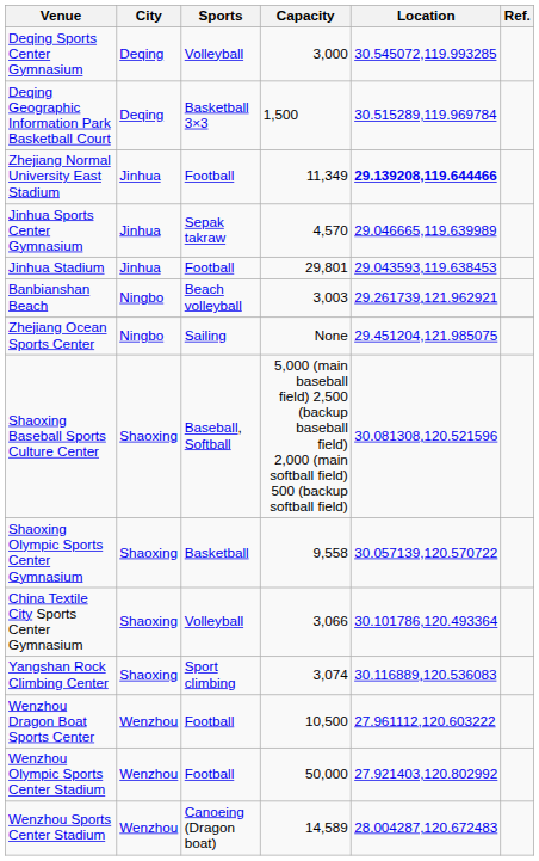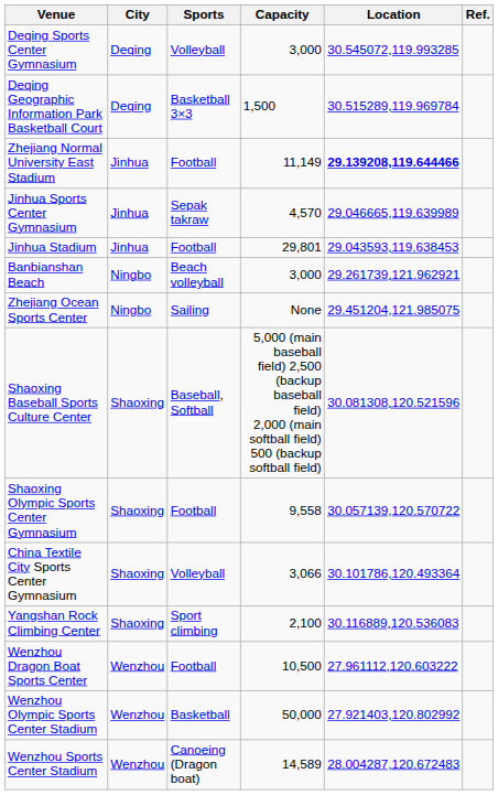 <table class="wikitable sortable">
 <tr>
 <th>Venue</th>
 <th>City</th>
 <th>Sports</th>
 <th>Capacity</th>
 <th>Location</th>
 <th>Ref.</th>
 </tr>
 <tr>
 <td><a href='#'>Deqing Sports Center Gymnasium</a></td>
 <td><a href='#'>Deqing</a></td>
 <td><a href='#'>Volleyball</a></td>
 <td align=right>3,000</td>
 <td><a href='#'>30.545072,119.993285</a></td>
 <td></td>
 </tr>
 <tr>
 <td><a href='#'>Deqing Geographic Information Park Basketball Court</a></td>
 <td><a href='#'>Deqing</a></td>
 <td><a href='#'>Basketball 3×3</a></td>
 <td>1,500</td>
 <td><a href='#'>30.515289,119.969784</a></td>
 <td></td>
 </tr>
 <tr>
 <td><a href='#'>Zhejiang Normal University East Stadium</a></td>
 <td><a href='#'>Jinhua</a></td>
 <td><a href='#'>Football</a></td>
-<td align="right">11,349</td>
+<td align="right">11,149</td>
 <td><strong><a href='#'>29.139208,119.644466</a></strong></td>
 <td></td>
 </tr>
 <tr>
 <td><a href='#'>Jinhua Sports Center Gymnasium</a></td>
 <td><a href='#'>Jinhua</a></td>
 <td><a href='#'>Sepak takraw</a></td>
 <td align="right">4,570</td>
 <td><a href='#'>29.046665,119.639989</a></td>
 <td></td>
 </tr>
 <tr>
 <td><a href='#'>Jinhua Stadium</a></td>
 <td><a href='#'>Jinhua</a></td>
 <td><a href='#'>Football</a></td>
 <td align="right">29,801</td>
 <td><a href='#'>29.043593,119.638453</a></td>
 <td></td>
 </tr>
 <tr>
 <td><a href='#'>Banbianshan Beach</a></td>
 <td><a href='#'>Ningbo</a></td>
 <td><a href='#'>Beach volleyball</a></td>
-<td align="right">3,003</td>
+<td align="right">3,000</td>
 <td><a href='#'>29.261739,121.962921</a></td>
 <td></td>
 </tr>
 <tr>
 <td><a href='#'>Zhejiang Ocean Sports Center</a></td>
 <td><a href='#'>Ningbo</a></td>
 <td><a href='#'>Sailing</a></td>
 <td align="right">None</td>
 <td><a href='#'>29.451204,121.985075</a></td>
 <td></td>
 </tr>
 <tr>
 <td><a href='#'>Shaoxing Baseball Sports Culture Center</a></td>
 <td><a href='#'>Shaoxing</a></td>
 <td><a href='#'>Baseball</a>, <a href='#'>Softball</a></td>
 <td align="right">5,000 (main baseball field)   2,500 (backup baseball field)<br>2,000 (main softball field) 500 (backup softball field)</td>
 <td><a href='#'>30.081308,120.521596</a></td>
 <td></td>
 </tr>
 <tr>
 <td><a href='#'>Shaoxing Olympic Sports Center Gymnasium</a></td>
 <td><a href='#'>Shaoxing</a></td>
-<td><a href='#'>Basketball</a></td>
+<td><a href='#'>Football</a></td>
 <td align="right">9,558</td>
 <td><a href='#'>30.057139,120.570722</a></td>
 <td></td>
 </tr>
 <tr>
 <td><a href='#'>China Textile City</a> Sports Center Gymnasium</td>
 <td><a href='#'>Shaoxing</a></td>
 <td><a href='#'>Volleyball</a></td>
 <td align="right">3,066</td>
 <td><a href='#'>30.101786,120.493364</a></td>
 <td></td>
 </tr>
 <tr>
 <td><a href='#'>Yangshan Rock Climbing Center</a></td>
 <td><a href='#'>Shaoxing</a></td>
 <td><a href='#'>Sport climbing</a></td>
-<td align="right">3,074</td>
+<td align="right">2,100</td>
 <td><a href='#'>30.116889,120.536083</a></td>
 <td></td>
 </tr>
 <tr>
 <td><a href='#'>Wenzhou Dragon Boat Sports Center</a></td>
 <td><a href='#'>Wenzhou</a></td>
 <td><a href='#'>Football</a></td>
 <td align="right">10,500</td>
 <td><a href='#'>27.961112,120.603222</a></td>
 <td></td>
 </tr>
 <tr>
 <td><a href='#'>Wenzhou Olympic Sports Center Stadium</a></td>
 <td><a href='#'>Wenzhou</a></td>
-<td><a href='#'>Football</a></td>
+<td><a href='#'>Basketball</a></td>
 <td align="right">50,000</td>
 <td><a href='#'>27.921403,120.802992</a></td>
 <td></td>
 </tr>
 <tr>
 <td><a href='#'>Wenzhou Sports Center Stadium</a></td>
 <td><a href='#'>Wenzhou</a></td>
 <td><a href='#'>Canoeing</a> (Dragon boat)</td>
 <td align="right">14,589</td>
 <td><a href='#'>28.004287,120.672483</a></td>
 <td></td>
 </tr>
 </table>
